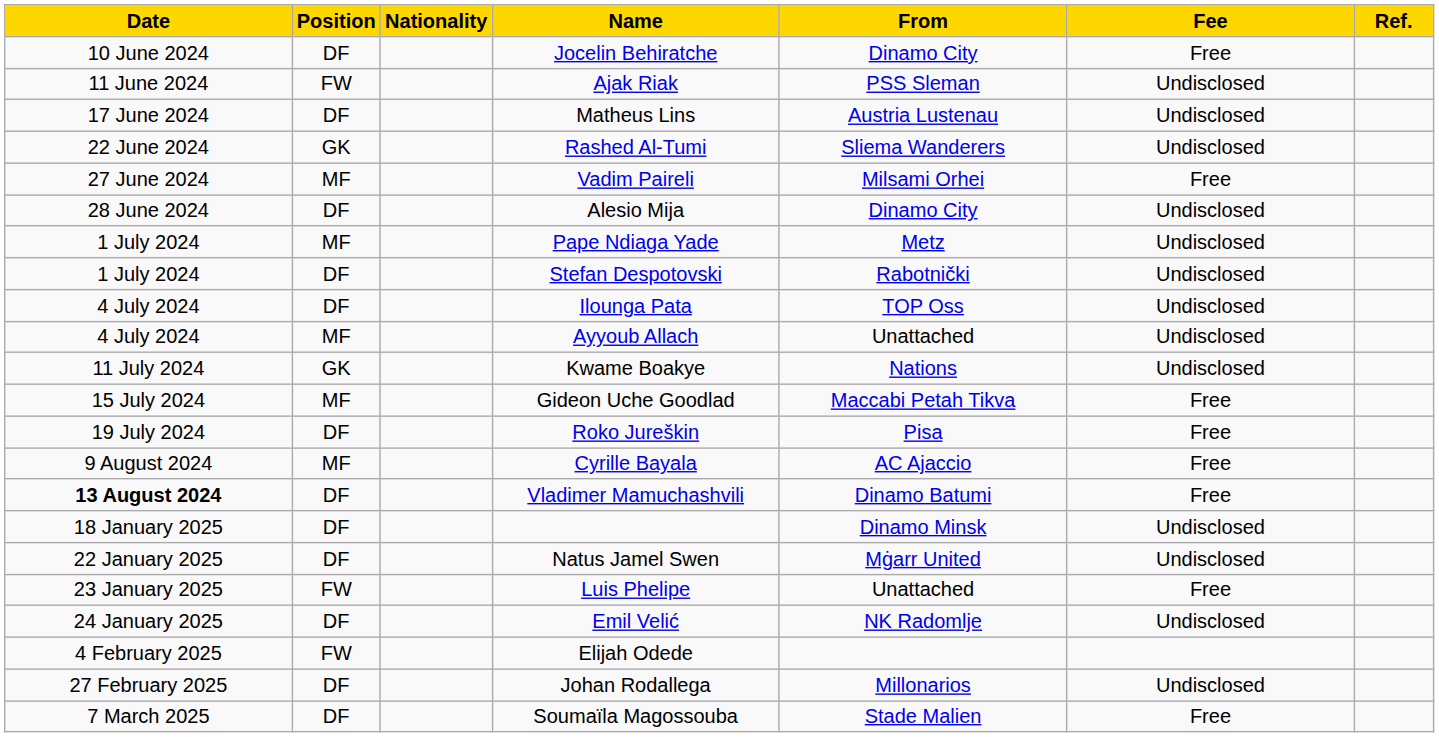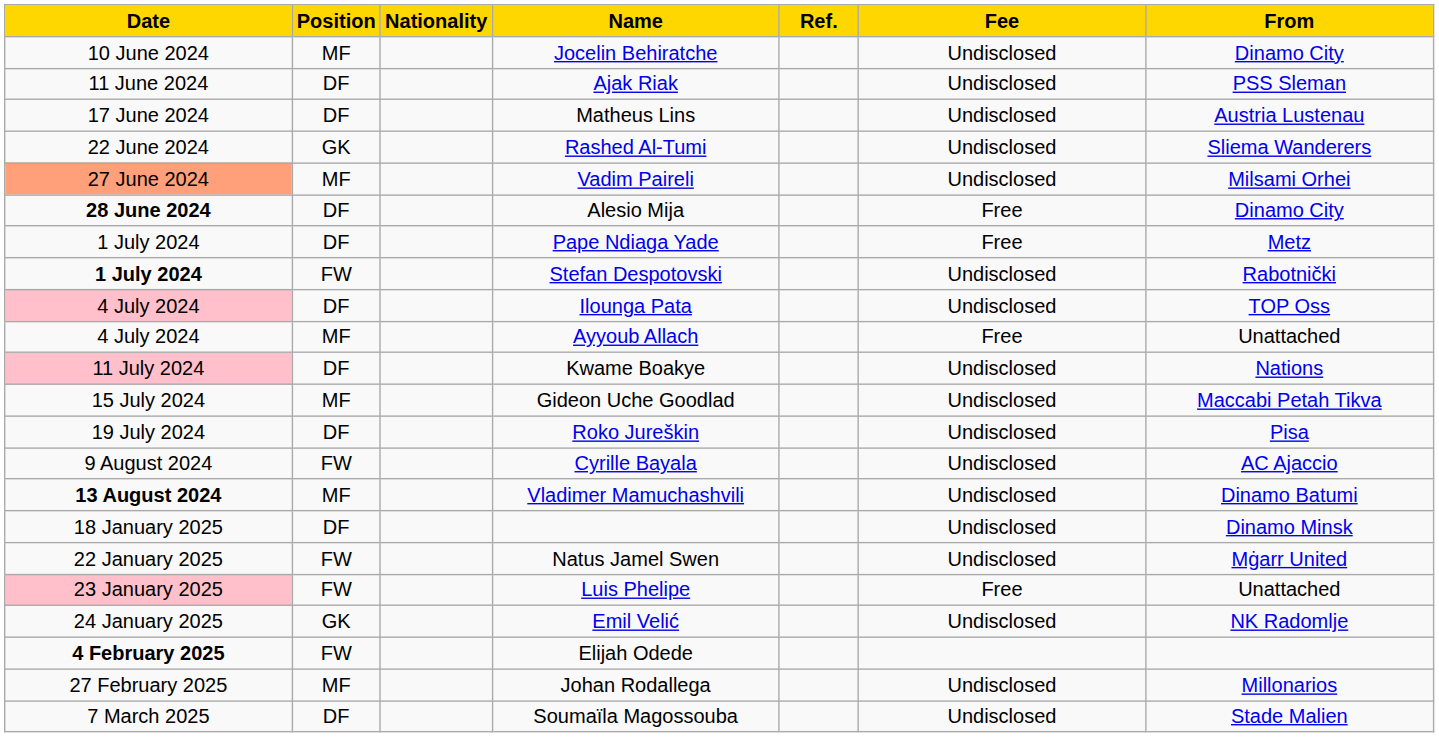 <table class="wikitable"  style="text-align:center; font-size:90%; ">
 <tr>
 <th style="background:gold; color:black; width:200px;">Date</th>
 <th style="background:gold; color:black; width:50px;">Position</th>
 <th style="background:gold; color:black; width:50px;">Nationality</th>
 <th style="background:gold; color:black; width:200px;">Name</th>
+<th style="background:gold; color:black; width:50px;">Ref.</th>
+<th style="background:gold; color:black; width:200px;">Fee</th>
 <th style="background:gold; color:black; width:200px;">From</th>
-<th style="background:gold; color:black; width:200px;">Fee</th>
-<th style="background:gold; color:black; width:50px;">Ref.</th>
 </tr>
 <tr>
 <td>10 June 2024</td>
-<td>DF</td>
+<td>MF</td>
 <td></td>
 <td><a href='#'>Jocelin Behiratche</a></td>
+<td></td>
+<td>Undisclosed</td>
 <td><a href='#'>Dinamo City</a></td>
-<td>Free</td>
-<td></td>
 </tr>
 <tr>
 <td>11 June 2024</td>
-<td>FW</td>
+<td>DF</td>
 <td></td>
 <td><a href='#'>Ajak Riak</a></td>
+<td></td>
+<td>Undisclosed</td>
 <td><a href='#'>PSS Sleman</a></td>
-<td>Undisclosed</td>
-<td></td>
 </tr>
 <tr>
 <td>17 June 2024</td>
 <td>DF</td>
 <td></td>
 <td>Matheus Lins</td>
+<td></td>
+<td>Undisclosed</td>
 <td><a href='#'>Austria Lustenau</a></td>
-<td>Undisclosed</td>
-<td></td>
 </tr>
 <tr>
 <td>22 June 2024</td>
 <td>GK</td>
 <td></td>
 <td><a href='#'>Rashed Al-Tumi</a></td>
+<td></td>
+<td>Undisclosed</td>
 <td><a href='#'>Sliema Wanderers</a></td>
-<td>Undisclosed</td>
-<td></td>
 </tr>
 <tr>
-<td>27 June 2024</td>
+<td style="background: lightsalmon;">27 June 2024</td>
 <td>MF</td>
 <td></td>
 <td><a href='#'>Vadim Paireli</a></td>
+<td></td>
+<td>Undisclosed</td>
 <td><a href='#'>Milsami Orhei</a></td>
-<td>Free</td>
-<td></td>
 </tr>
 <tr>
-<td>28 June 2024</td>
+<td><strong>28 June 2024</strong></td>
 <td>DF</td>
 <td></td>
 <td>Alesio Mija</td>
+<td></td>
+<td>Free</td>
 <td><a href='#'>Dinamo City</a></td>
-<td>Undisclosed</td>
-<td></td>
-</tr>
-<tr>
-<td>1 July 2024</td>
-<td>MF</td>
-<td></td>
-<td><a href='#'>Pape Ndiaga Yade</a></td>
-<td><a href='#'>Metz</a></td>
-<td>Undisclosed</td>
-<td></td>
 </tr>
 <tr>
 <td>1 July 2024</td>
 <td>DF</td>
 <td></td>
-<td><a href='#'>Stefan Despotovski</a></td>
-<td><a href='#'>Rabotnički</a></td>
-<td>Undisclosed</td>
+<td><a href='#'>Pape Ndiaga Yade</a></td>
 <td></td>
+<td>Free</td>
+<td><a href='#'>Metz</a></td>
 </tr>
 <tr>
-<td>4 July 2024</td>
+<td><strong>1 July 2024</strong></td>
+<td>FW</td>
+<td></td>
+<td><a href='#'>Stefan Despotovski</a></td>
+<td></td>
+<td>Undisclosed</td>
+<td><a href='#'>Rabotnički</a></td>
+</tr>
+<tr>
+<td style="background: pink;">4 July 2024</td>
 <td>DF</td>
 <td></td>
 <td><a href='#'>Ilounga Pata</a></td>
+<td></td>
+<td>Undisclosed</td>
 <td><a href='#'>TOP Oss</a></td>
-<td>Undisclosed</td>
-<td></td>
 </tr>
 <tr>
 <td>4 July 2024</td>
 <td>MF</td>
 <td></td>
 <td><a href='#'>Ayyoub Allach</a></td>
+<td></td>
+<td>Free</td>
 <td>Unattached</td>
-<td>Undisclosed</td>
-<td></td>
 </tr>
 <tr>
-<td>11 July 2024</td>
-<td>GK</td>
+<td style="background: pink;">11 July 2024</td>
+<td>DF</td>
 <td></td>
 <td>Kwame Boakye</td>
+<td></td>
+<td>Undisclosed</td>
 <td><a href='#'>Nations</a></td>
-<td>Undisclosed</td>
-<td></td>
 </tr>
 <tr>
 <td>15 July 2024</td>
 <td>MF</td>
 <td></td>
 <td>Gideon Uche Goodlad</td>
+<td></td>
+<td>Undisclosed</td>
 <td><a href='#'>Maccabi Petah Tikva</a></td>
-<td>Free</td>
-<td></td>
 </tr>
 <tr>
 <td>19 July 2024</td>
 <td>DF</td>
 <td></td>
 <td><a href='#'>Roko Jureškin</a></td>
+<td></td>
+<td>Undisclosed</td>
 <td><a href='#'>Pisa</a></td>
-<td>Free</td>
-<td></td>
 </tr>
 <tr>
 <td>9 August 2024</td>
-<td>MF</td>
+<td>FW</td>
 <td></td>
 <td><a href='#'>Cyrille Bayala</a></td>
+<td></td>
+<td>Undisclosed</td>
 <td><a href='#'>AC Ajaccio</a></td>
-<td>Free</td>
-<td></td>
 </tr>
 <tr>
 <td><strong>13 August 2024</strong></td>
-<td>DF</td>
+<td>MF</td>
 <td></td>
 <td><a href='#'>Vladimer Mamuchashvili</a></td>
+<td></td>
+<td>Undisclosed</td>
 <td><a href='#'>Dinamo Batumi</a></td>
-<td>Free</td>
-<td></td>
 </tr>
 <tr>
 <td>18 January 2025</td>
 <td>DF</td>
 <td></td>
 <td></td>
+<td></td>
+<td>Undisclosed</td>
 <td><a href='#'>Dinamo Minsk</a></td>
-<td>Undisclosed</td>
-<td></td>
 </tr>
 <tr>
 <td>22 January 2025</td>
-<td>DF</td>
+<td>FW</td>
 <td></td>
 <td>Natus Jamel Swen</td>
+<td></td>
+<td>Undisclosed</td>
 <td><a href='#'>Mġarr United</a></td>
-<td>Undisclosed</td>
-<td></td>
 </tr>
 <tr>
-<td>23 January 2025</td>
+<td style="background: pink;">23 January 2025</td>
 <td>FW</td>
 <td></td>
 <td><a href='#'>Luis Phelipe</a></td>
+<td></td>
+<td>Free</td>
 <td>Unattached</td>
-<td>Free</td>
-<td></td>
 </tr>
 <tr>
 <td>24 January 2025</td>
-<td>DF</td>
+<td>GK</td>
 <td></td>
 <td><a href='#'>Emil Velić</a></td>
+<td></td>
+<td>Undisclosed</td>
 <td><a href='#'>NK Radomlje</a></td>
-<td>Undisclosed</td>
-<td></td>
 </tr>
 <tr>
-<td>4 February 2025</td>
+<td><strong>4 February 2025</strong></td>
 <td>FW</td>
 <td></td>
 <td>Elijah Odede</td>
 <td></td>
 <td></td>
 <td></td>
 </tr>
 <tr>
 <td>27 February 2025</td>
-<td>DF</td>
+<td>MF</td>
 <td></td>
 <td>Johan Rodallega</td>
+<td></td>
+<td>Undisclosed</td>
 <td><a href='#'>Millonarios</a></td>
-<td>Undisclosed</td>
-<td></td>
 </tr>
 <tr>
 <td>7 March 2025</td>
 <td>DF</td>
 <td></td>
 <td>Soumaïla Magossouba</td>
+<td></td>
+<td>Undisclosed</td>
 <td><a href='#'>Stade Malien</a></td>
-<td>Free</td>
-<td></td>
 </tr>
 </table>
